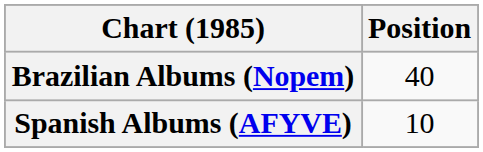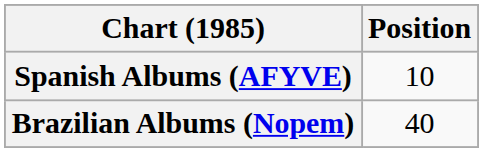 <table class="wikitable sortable plainrowheaders" style="text-align:center">
 <tr>
 <th>Chart (1985)</th>
 <th>Position</th>
 </tr>
 <tr>
+<th scope="row">Spanish Albums (<a href='#'>AFYVE</a>)</th>
+<td>10</td>
+</tr>
+<tr>
 <th scope="row">Brazilian Albums (<a href='#'>Nopem</a>)</th>
 <td align="center">40</td>
 </tr>
-<tr>
-<th scope="row">Spanish Albums (<a href='#'>AFYVE</a>)</th>
-<td>10</td>
-</tr>
 </table>
